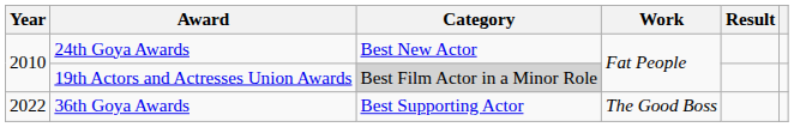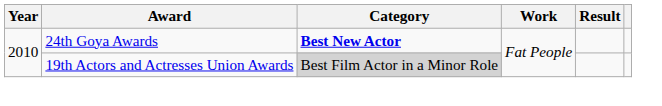 <table class="wikitable sortable plainrowheaders">
 <tr>
 <th>Year</th>
 <th>Award</th>
 <th>Category</th>
 <th>Work</th>
 <th>Result</th>
 <th style="text-align: center" scope="col" class="unsortable"></th>
 </tr>
 <tr>
 <td rowspan = "2" align = "center">2010</td>
 <td><a href='#'>24th Goya Awards</a></td>
-<td><a href='#'>Best New Actor</a></td>
+<td><strong><a href='#'>Best New Actor</a></strong></td>
 <td rowspan = "2"><em>Fat People</em></td>
 <td></td>
 <td align = "center"></td>
 </tr>
 <tr>
 <td><a href='#'>19th Actors and Actresses Union Awards</a></td>
 <td style="background: lightgrey;">Best Film Actor in a Minor Role</td>
 <td></td>
 <td align = "center"></td>
 </tr>
-<tr>
-<td align = "center">2022</td>
-<td><a href='#'>36th Goya Awards</a></td>
-<td><a href='#'>Best Supporting Actor</a></td>
-<td><em>The Good Boss</em></td>
-<td></td>
-<td align = "center"></td>
-</tr>
 </table>
